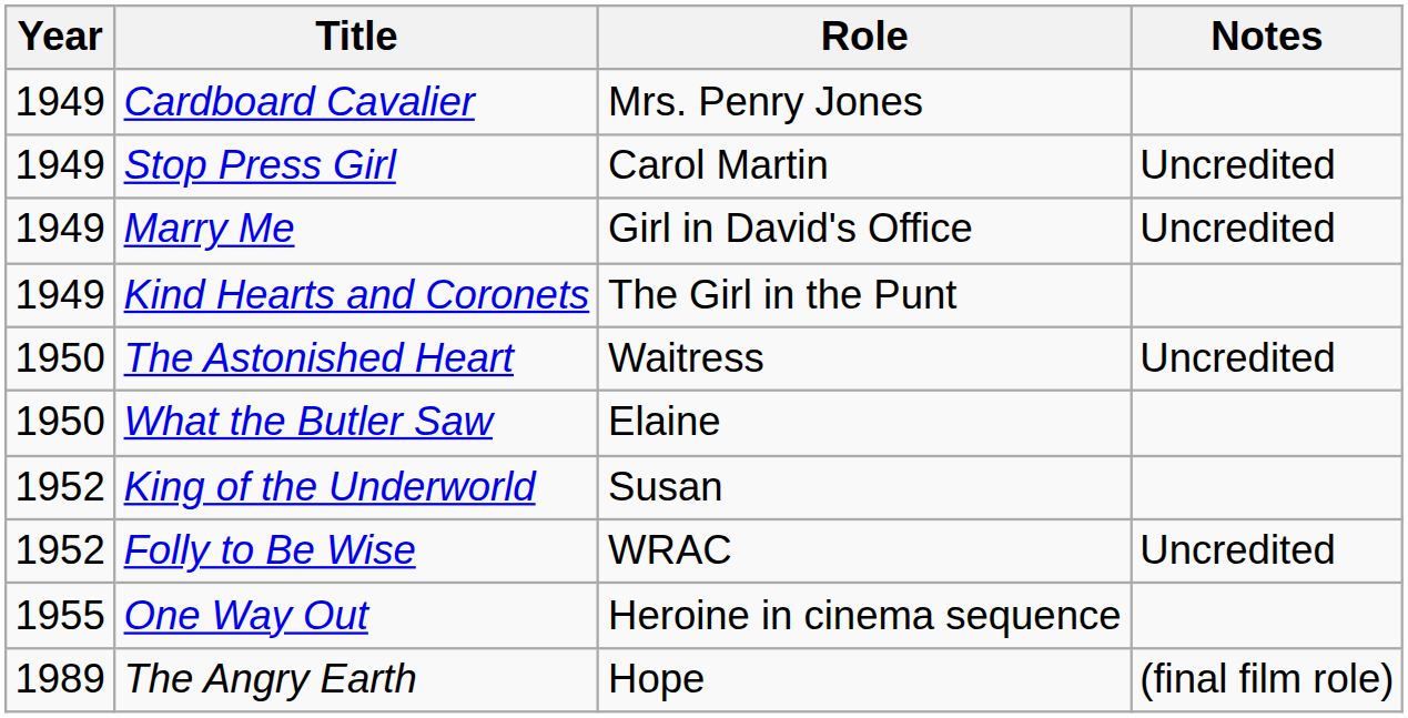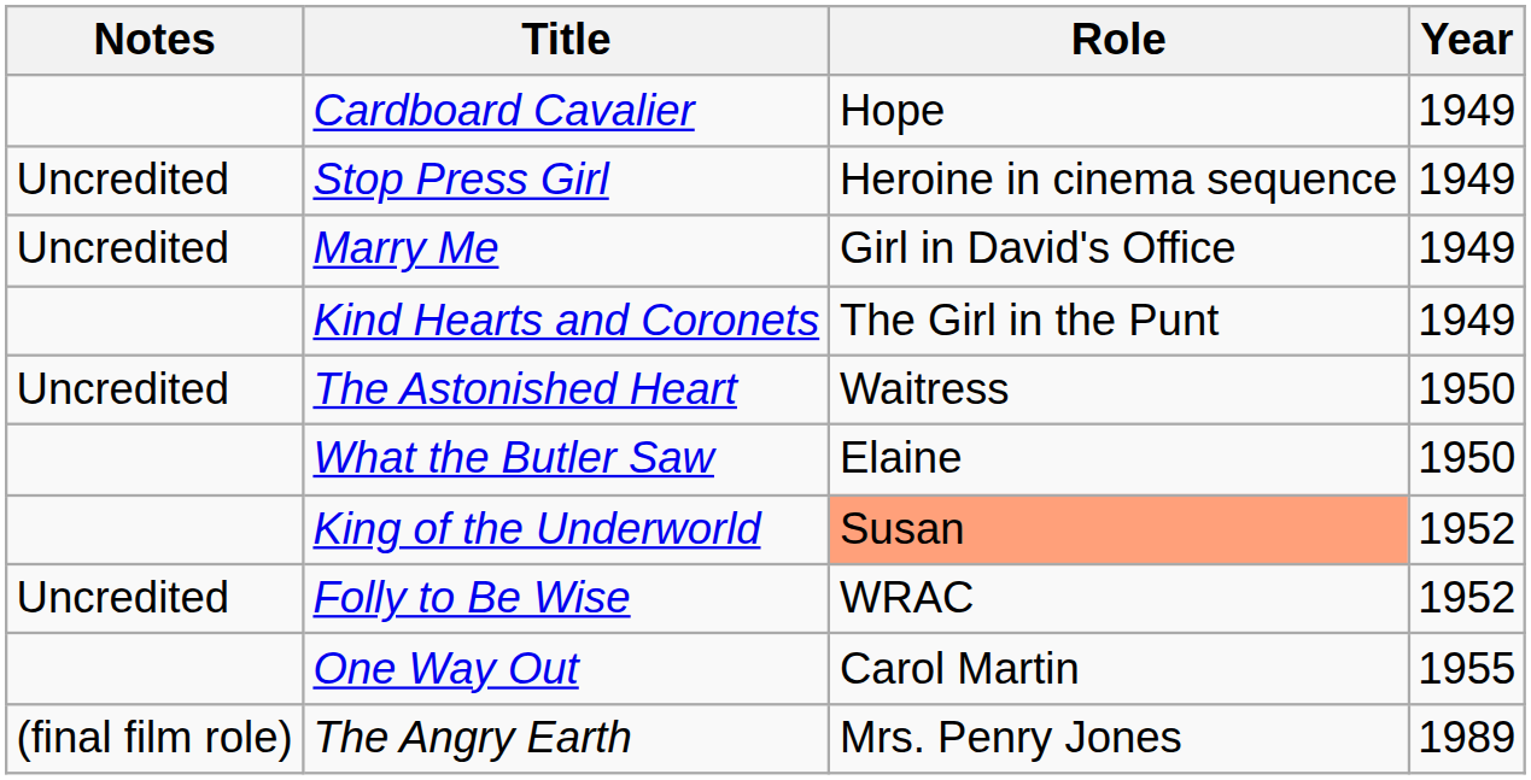 <table class="wikitable">
 <tr>
-<th>Year</th>
+<th>Notes</th>
 <th>Title</th>
 <th>Role</th>
-<th>Notes</th>
+<th>Year</th>
 </tr>
 <tr>
+<td></td>
+<td><em><a href='#'>Cardboard Cavalier</a></em></td>
+<td>Hope</td>
 <td>1949</td>
-<td><em><a href='#'>Cardboard Cavalier</a></em></td>
-<td>Mrs. Penry Jones</td>
-<td></td>
 </tr>
 <tr>
+<td>Uncredited</td>
+<td><em><a href='#'>Stop Press Girl</a></em></td>
+<td>Heroine in cinema sequence</td>
 <td>1949</td>
-<td><em><a href='#'>Stop Press Girl</a></em></td>
-<td>Carol Martin</td>
-<td>Uncredited</td>
 </tr>
 <tr>
-<td>1949</td>
+<td>Uncredited</td>
 <td><em><a href='#'>Marry Me</a></em></td>
 <td>Girl in David's Office</td>
-<td>Uncredited</td>
+<td>1949</td>
 </tr>
 <tr>
-<td>1949</td>
+<td></td>
 <td><em><a href='#'>Kind Hearts and Coronets</a></em></td>
 <td>The Girl in the Punt</td>
-<td></td>
+<td>1949</td>
 </tr>
 <tr>
-<td>1950</td>
+<td>Uncredited</td>
 <td><em><a href='#'>The Astonished Heart</a></em></td>
 <td>Waitress</td>
-<td>Uncredited</td>
+<td>1950</td>
 </tr>
 <tr>
-<td>1950</td>
+<td></td>
 <td><em><a href='#'>What the Butler Saw</a></em></td>
 <td>Elaine</td>
-<td></td>
+<td>1950</td>
 </tr>
 <tr>
+<td></td>
+<td><em><a href='#'>King of the Underworld</a></em></td>
+<td style="background: lightsalmon;">Susan</td>
 <td>1952</td>
-<td><em><a href='#'>King of the Underworld</a></em></td>
-<td>Susan</td>
-<td></td>
 </tr>
 <tr>
-<td>1952</td>
+<td>Uncredited</td>
 <td><em><a href='#'>Folly to Be Wise</a></em></td>
 <td>WRAC</td>
-<td>Uncredited</td>
+<td>1952</td>
 </tr>
 <tr>
+<td></td>
+<td><em><a href='#'>One Way Out</a></em></td>
+<td>Carol Martin</td>
 <td>1955</td>
-<td><em><a href='#'>One Way Out</a></em></td>
-<td>Heroine in cinema sequence</td>
-<td></td>
 </tr>
 <tr>
+<td>(final film role)</td>
+<td><em>The Angry Earth</em></td>
+<td>Mrs. Penry Jones</td>
 <td>1989</td>
-<td><em>The Angry Earth</em></td>
-<td>Hope</td>
-<td>(final film role)</td>
 </tr>
 </table>
